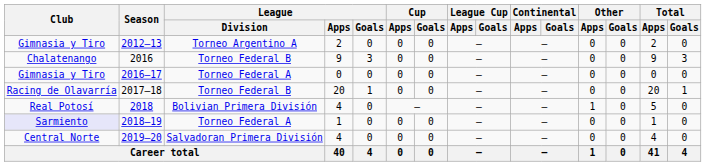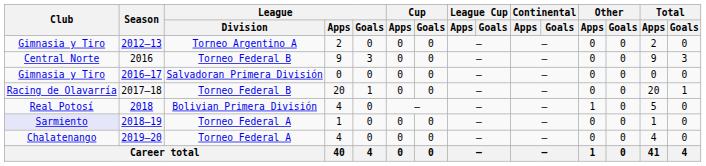 <table class="wikitable" style="text-align:center">
 <tr>
 <th rowspan="2">Club</th>
 <th rowspan="2">Season</th>
 <th colspan="3">League</th>
 <th colspan="2">Cup</th>
 <th colspan="2">League Cup</th>
 <th colspan="2">Continental</th>
 <th colspan="2">Other</th>
 <th colspan="2">Total</th>
 </tr>
 <tr>
 <th>Division</th>
 <th>Apps</th>
 <th>Goals</th>
 <th>Apps</th>
 <th>Goals</th>
 <th>Apps</th>
 <th>Goals</th>
 <th>Apps</th>
 <th>Goals</th>
 <th>Apps</th>
 <th>Goals</th>
 <th>Apps</th>
 <th>Goals</th>
 </tr>
 <tr>
 <td rowspan="1"><a href='#'>Gimnasia y Tiro</a></td>
 <td><a href='#'>2012–13</a></td>
 <td rowspan="1"><a href='#'>Torneo Argentino A</a></td>
 <td>2</td>
 <td>0</td>
 <td>0</td>
 <td>0</td>
 <td colspan="2">—</td>
 <td colspan="2">—</td>
 <td>0</td>
 <td>0</td>
 <td>2</td>
 <td>0</td>
 </tr>
 <tr>
-<td rowspan="1"><a href='#'>Chalatenango</a></td>
+<td rowspan="1"><a href='#'>Central Norte</a></td>
 <td>2016</td>
 <td rowspan="1"><a href='#'>Torneo Federal B</a></td>
 <td>9</td>
 <td>3</td>
 <td>0</td>
 <td>0</td>
 <td colspan="2">—</td>
 <td colspan="2">—</td>
 <td>0</td>
 <td>0</td>
 <td>9</td>
 <td>3</td>
 </tr>
 <tr>
 <td rowspan="1"><a href='#'>Gimnasia y Tiro</a></td>
 <td><a href='#'>2016–17</a></td>
-<td rowspan="1"><a href='#'>Torneo Federal A</a></td>
+<td rowspan="1"><a href='#'>Salvadoran Primera División</a></td>
 <td>0</td>
 <td>0</td>
 <td>0</td>
 <td>0</td>
 <td colspan="2">—</td>
 <td colspan="2">—</td>
 <td>0</td>
 <td>0</td>
 <td>0</td>
 <td>0</td>
 </tr>
 <tr>
 <td rowspan="1"><a href='#'>Racing de Olavarría</a></td>
 <td>2017–18</td>
 <td rowspan="1"><a href='#'>Torneo Federal B</a></td>
 <td>20</td>
 <td>1</td>
 <td>0</td>
 <td>0</td>
 <td colspan="2">—</td>
 <td colspan="2">—</td>
 <td>0</td>
 <td>0</td>
 <td>20</td>
 <td>1</td>
 </tr>
 <tr>
 <td rowspan="1"><a href='#'>Real Potosí</a></td>
 <td><a href='#'>2018</a></td>
 <td rowspan="1"><a href='#'>Bolivian Primera División</a></td>
 <td>4</td>
 <td>0</td>
 <td colspan="2">—</td>
 <td colspan="2">—</td>
 <td colspan="2">—</td>
 <td>1</td>
 <td>0</td>
 <td>5</td>
 <td>0</td>
 </tr>
 <tr>
 <td rowspan="1" style="background: lavender;"><a href='#'>Sarmiento</a></td>
 <td><a href='#'>2018–19</a></td>
 <td rowspan="1"><a href='#'>Torneo Federal A</a></td>
 <td>1</td>
 <td>0</td>
 <td>0</td>
 <td>0</td>
 <td colspan="2">—</td>
 <td colspan="2">—</td>
 <td>0</td>
 <td>0</td>
 <td>1</td>
 <td>0</td>
 </tr>
 <tr>
-<td rowspan="1"><a href='#'>Central Norte</a></td>
+<td rowspan="1"><a href='#'>Chalatenango</a></td>
 <td><a href='#'>2019–20</a></td>
-<td rowspan="1"><a href='#'>Salvadoran Primera División</a></td>
+<td rowspan="1"><a href='#'>Torneo Federal A</a></td>
 <td>4</td>
 <td>0</td>
 <td>0</td>
 <td>0</td>
 <td colspan="2">—</td>
 <td colspan="2">—</td>
 <td>0</td>
 <td>0</td>
 <td>4</td>
 <td>0</td>
 </tr>
 <tr>
 <th colspan="3">Career total</th>
 <th>40</th>
 <th>4</th>
 <th>0</th>
 <th>0</th>
 <th colspan="2">—</th>
 <th colspan="2">—</th>
 <th>1</th>
 <th>0</th>
 <th>41</th>
 <th>4</th>
 </tr>
 </table>
